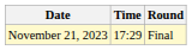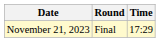 <table class="wikitable">
 <tr>
 <th>Date</th>
+<th>Round</th>
 <th>Time</th>
-<th>Round</th>
 </tr>
 <tr style=background:lemonchiffon>
 <td>November 21, 2023</td>
+<td>Final</td>
 <td>17:29</td>
-<td>Final</td>
 </tr>
 </table>
